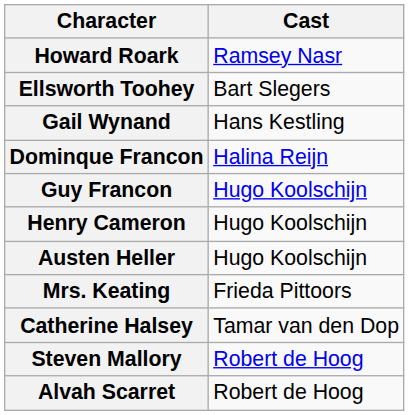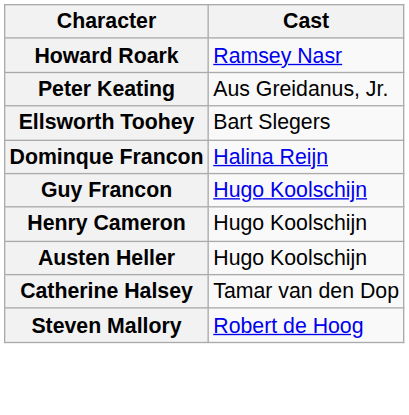 <table class="wikitable sortable plainrowheaders">
 <tr>
 <th scope="col">Character</th>
 <th scope="col">Cast</th>
 </tr>
 <tr>
 <th scope="row">Howard Roark</th>
 <td><a href='#'>Ramsey Nasr</a></td>
 </tr>
 <tr>
+<th scope="row">Peter Keating</th>
+<td>Aus Greidanus, Jr.</td>
+</tr>
+<tr>
 <th scope="row">Ellsworth Toohey</th>
 <td>Bart Slegers</td>
-</tr>
-<tr>
-<th scope="row">Gail Wynand</th>
-<td>Hans Kestling</td>
 </tr>
 <tr>
 <th scope="row">Dominque Francon</th>
 <td><a href='#'>Halina Reijn</a></td>
 </tr>
 <tr>
 <th scope="row">Guy Francon</th>
 <td><a href='#'>Hugo Koolschijn</a></td>
 </tr>
 <tr>
 <th scope="row">Henry Cameron</th>
 <td>Hugo Koolschijn</td>
 </tr>
 <tr>
 <th scope="row">Austen Heller</th>
 <td>Hugo Koolschijn</td>
 </tr>
 <tr>
-<th scope="row">Mrs. Keating</th>
-<td>Frieda Pittoors</td>
-</tr>
-<tr>
 <th scope="row">Catherine Halsey</th>
 <td>Tamar van den Dop</td>
 </tr>
 <tr>
 <th scope="row">Steven Mallory</th>
 <td><a href='#'>Robert de Hoog</a></td>
 </tr>
-<tr>
-<th scope="row">Alvah Scarret</th>
-<td>Robert de Hoog</td>
-</tr>
 </table>
